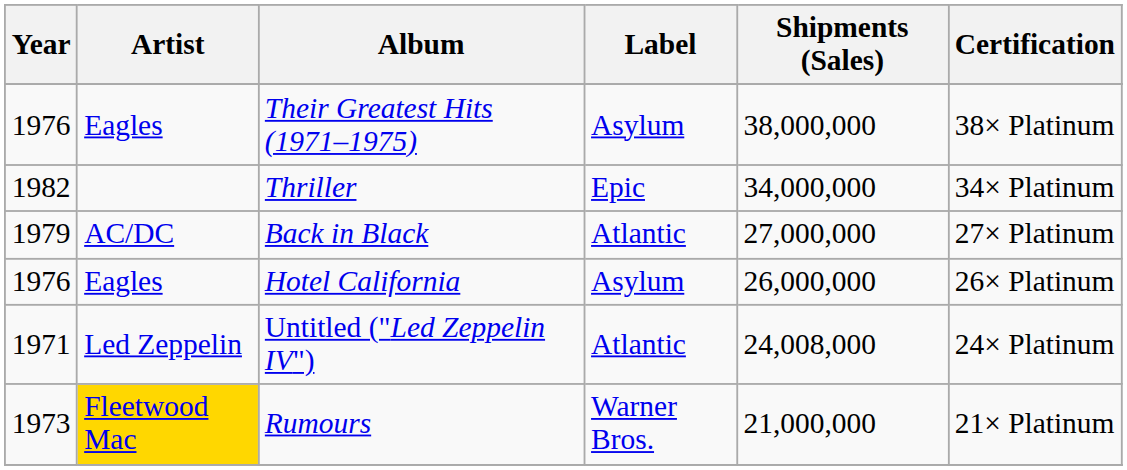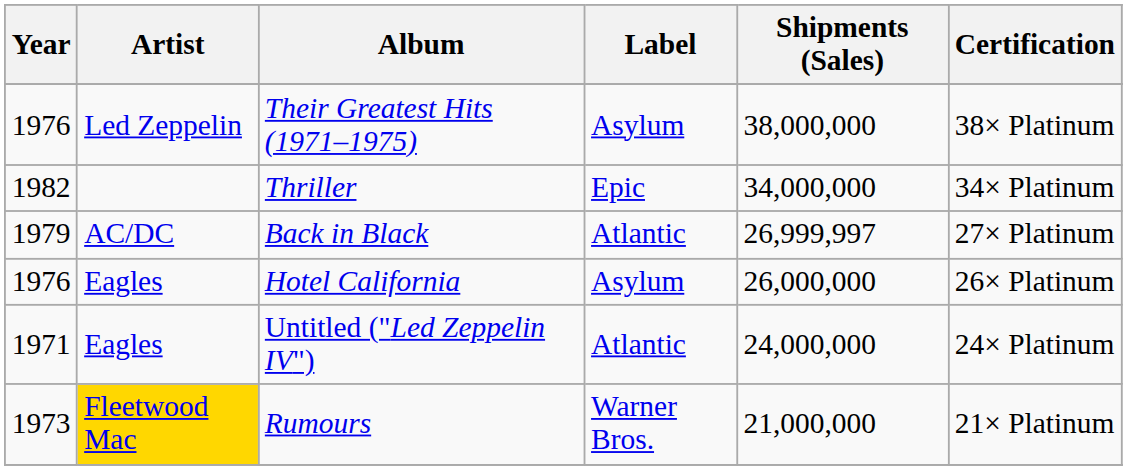 <table class="wikitable sortable">
 <tr>
 <th>Year</th>
 <th>Artist</th>
 <th>Album</th>
 <th>Label</th>
 <th>Shipments (Sales)</th>
 <th>Certification</th>
 </tr>
 <tr>
 </tr>
 <tr>
 <td>1976</td>
-<td><a href='#'>Eagles</a></td>
+<td><a href='#'>Led Zeppelin</a></td>
 <td><em><a href='#'>Their Greatest Hits (1971–1975)</a></em></td>
 <td><a href='#'>Asylum</a></td>
 <td>38,000,000</td>
 <td>38× Platinum</td>
 </tr>
 <tr>
 <td>1982</td>
 <td></td>
 <td><em><a href='#'>Thriller</a></em></td>
 <td><a href='#'>Epic</a></td>
 <td>34,000,000</td>
 <td>34× Platinum</td>
 </tr>
 <tr>
 <td>1979</td>
 <td><a href='#'>AC/DC</a></td>
 <td><em><a href='#'>Back in Black</a></em></td>
 <td><a href='#'>Atlantic</a></td>
-<td>27,000,000</td>
+<td>26,999,997</td>
 <td>27× Platinum</td>
 </tr>
 <tr>
 <td>1976</td>
 <td><a href='#'>Eagles</a></td>
 <td><em><a href='#'>Hotel California</a></em></td>
 <td><a href='#'>Asylum</a></td>
 <td>26,000,000</td>
 <td>26× Platinum</td>
 </tr>
 <tr>
 <td>1971</td>
-<td><a href='#'>Led Zeppelin</a></td>
+<td><a href='#'>Eagles</a></td>
 <td><a href='#'>Untitled ("<em>Led Zeppelin IV</em>")</a></td>
 <td><a href='#'>Atlantic</a></td>
-<td>24,008,000</td>
+<td>24,000,000</td>
 <td>24× Platinum</td>
 </tr>
 <tr>
 <td>1973</td>
 <td style="background: gold;"><a href='#'>Fleetwood Mac</a></td>
 <td><em><a href='#'>Rumours</a></em></td>
 <td><a href='#'>Warner Bros.</a></td>
 <td>21,000,000</td>
 <td>21× Platinum</td>
 </tr>
 <tr>
 </tr>
 </table>
